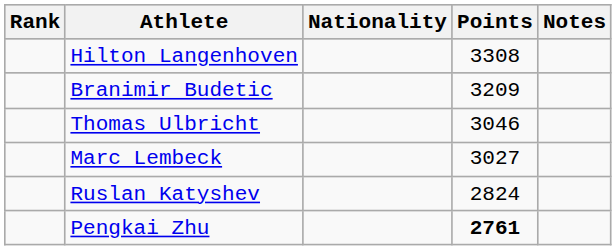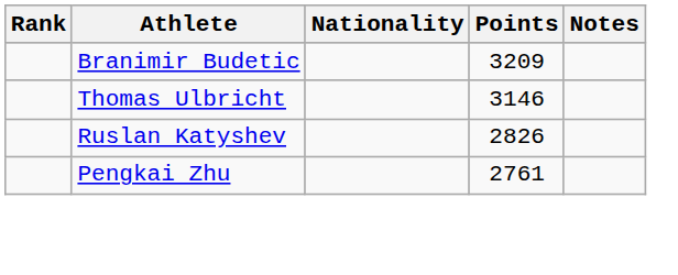 <table class="wikitable sortable" style="text-align:center">
 <tr>
 <th>Rank</th>
 <th>Athlete</th>
 <th>Nationality</th>
 <th>Points</th>
 <th>Notes</th>
-</tr>
-<tr>
-<td></td>
-<td align=left><a href='#'>Hilton Langenhoven</a></td>
-<td align=left></td>
-<td>3308</td>
-<td></td>
 </tr>
 <tr>
 <td></td>
 <td align=left><a href='#'>Branimir Budetic</a></td>
 <td align=left></td>
 <td>3209</td>
 <td></td>
 </tr>
 <tr>
 <td></td>
 <td align=left><a href='#'>Thomas Ulbricht</a></td>
 <td align=left></td>
-<td>3046</td>
-<td></td>
-</tr>
-<tr>
-<td></td>
-<td align=left><a href='#'>Marc Lembeck</a></td>
-<td align=left></td>
-<td>3027</td>
+<td>3146</td>
 <td></td>
 </tr>
 <tr>
 <td></td>
 <td align=left><a href='#'>Ruslan Katyshev</a></td>
 <td align=left></td>
-<td>2824</td>
+<td>2826</td>
 <td></td>
 </tr>
 <tr>
 <td></td>
 <td align=left><a href='#'>Pengkai Zhu</a></td>
 <td align=left></td>
-<td><strong>2761</strong></td>
+<td>2761</td>
 <td></td>
 </tr>
 </table>
